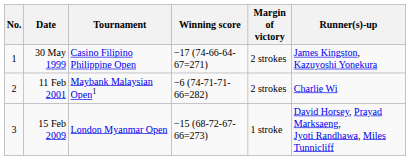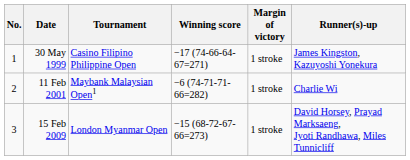 <table class="wikitable" style="font-size:95%;">
 <tr>
 <th>No.</th>
 <th>Date</th>
 <th>Tournament</th>
 <th>Winning score</th>
 <th>Margin of<br> victory</th>
 <th>Runner(s)-up</th>
 </tr>
 <tr>
 <td align=center>1</td>
 <td align=right>30 May <a href='#'>1999</a></td>
 <td><a href='#'>Casino Filipino Philippine Open</a></td>
 <td>−17 (74-66-64-67=271)</td>
-<td>2 strokes</td>
+<td>1 stroke</td>
 <td> <a href='#'>James Kingston</a>,  <a href='#'>Kazuyoshi Yonekura</a></td>
 </tr>
 <tr>
 <td align=center>2</td>
 <td align=right>11 Feb <a href='#'>2001</a></td>
 <td><a href='#'>Maybank Malaysian Open</a><sup>1</sup></td>
 <td>−6 (74-71-71-66=282)</td>
-<td>2 strokes</td>
+<td>1 stroke</td>
 <td> <a href='#'>Charlie Wi</a></td>
 </tr>
 <tr>
 <td align=center>3</td>
 <td align=right>15 Feb <a href='#'>2009</a></td>
 <td><a href='#'>London Myanmar Open</a></td>
 <td>−15 (68-72-67-66=273)</td>
 <td>1 stroke</td>
 <td> <a href='#'>David Horsey</a>,  <a href='#'>Prayad Marksaeng</a>,<br> <a href='#'>Jyoti Randhawa</a>,  <a href='#'>Miles Tunnicliff</a></td>
 </tr>
 </table>
